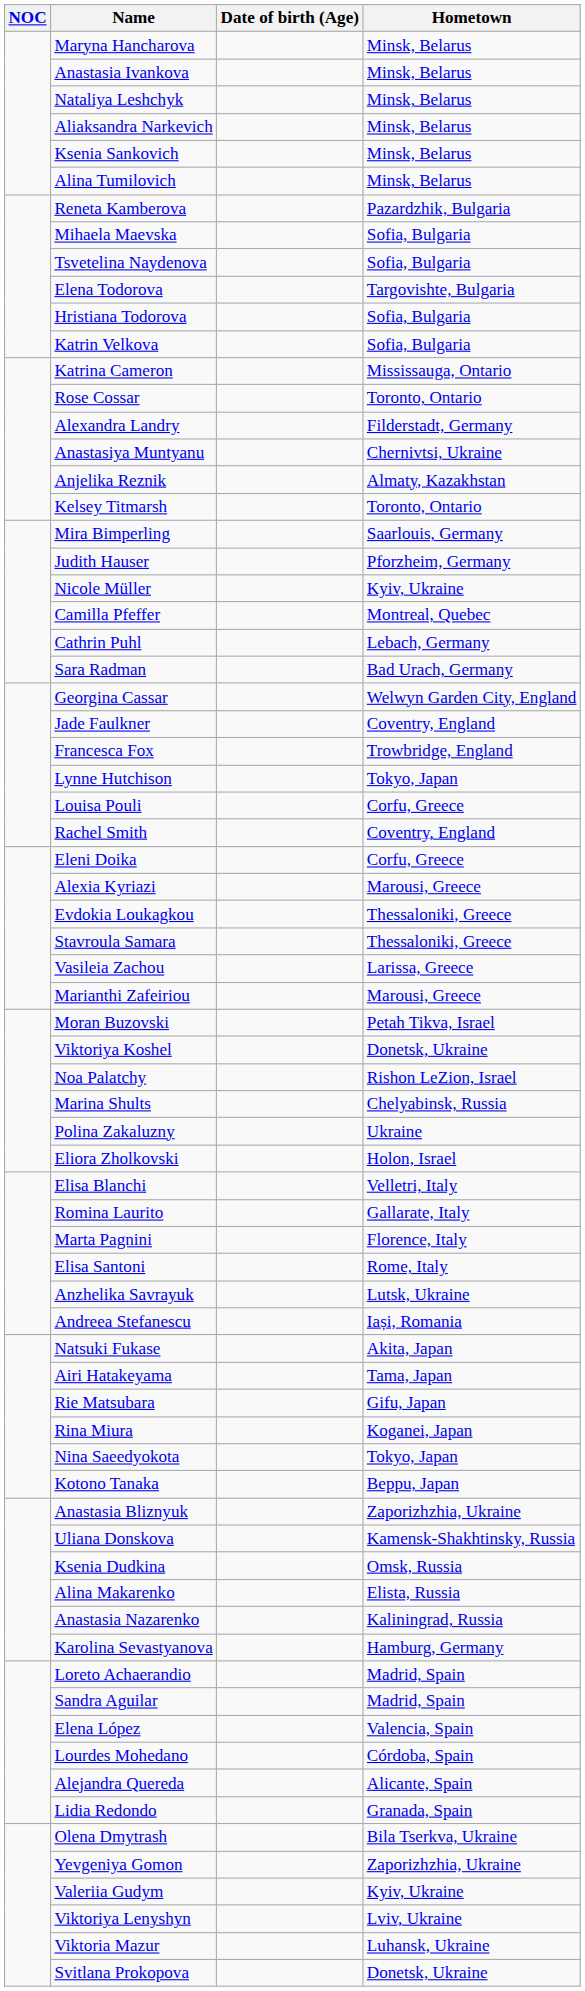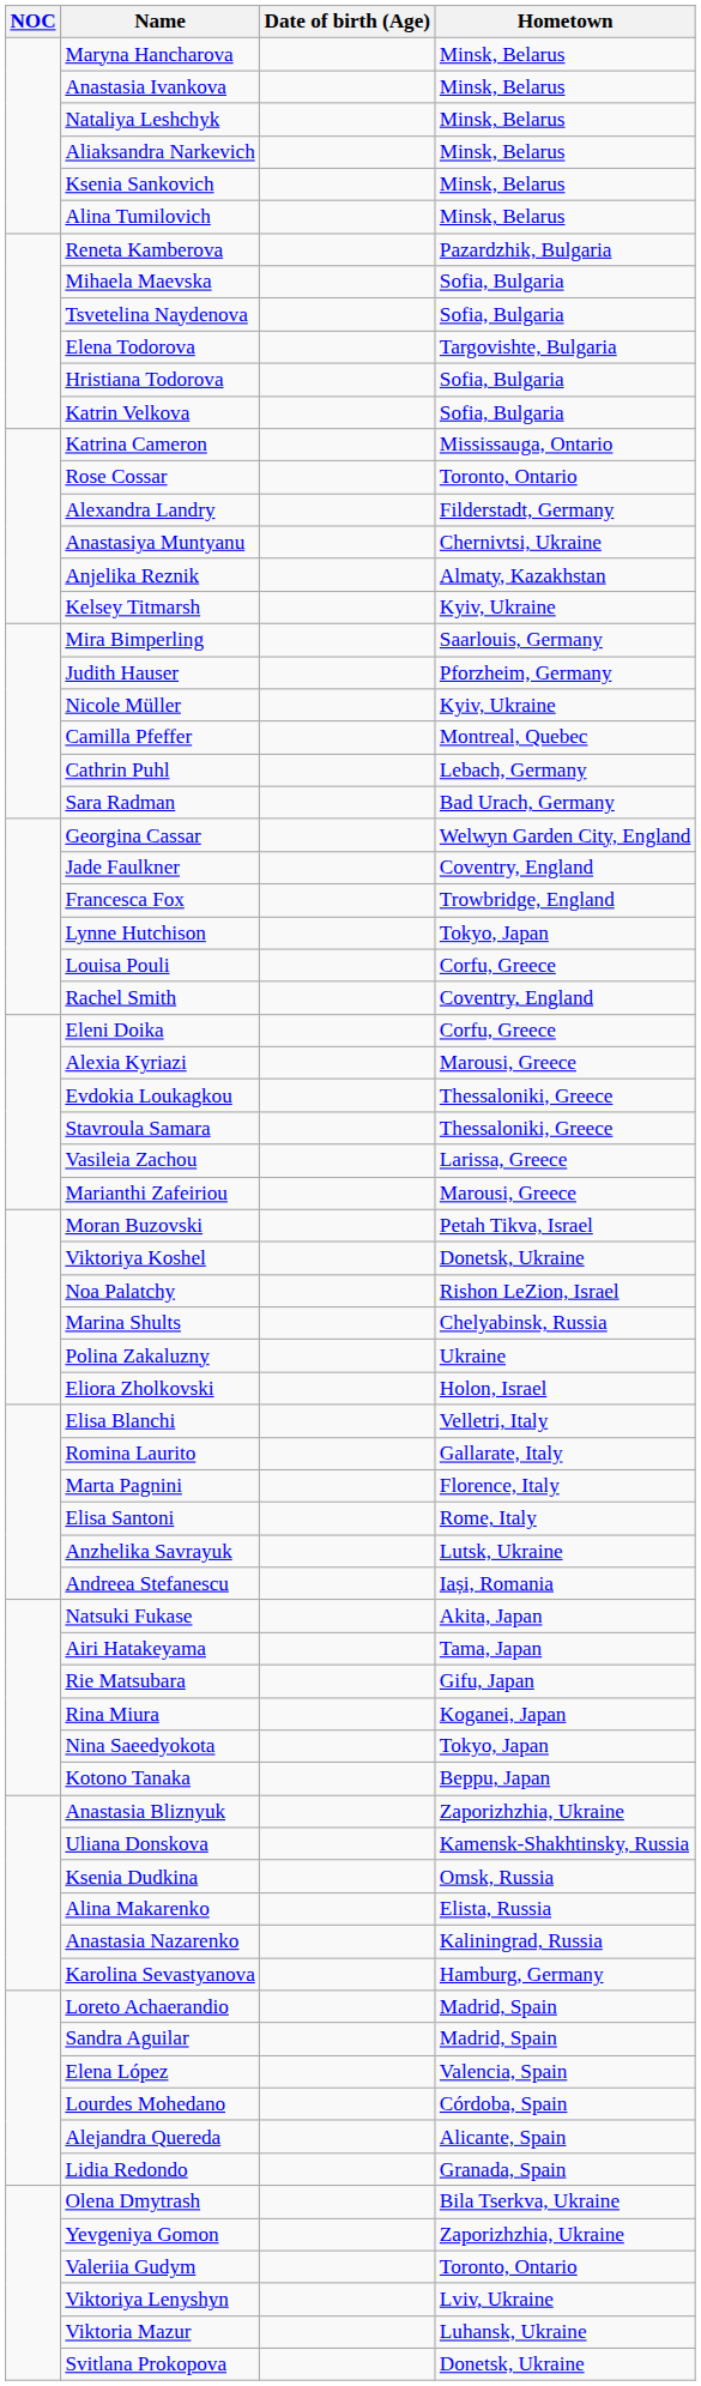 <table class="wikitable sortable">
 <tr>
 <th><a href='#'>NOC</a></th>
 <th>Name</th>
 <th>Date of birth (Age)</th>
 <th>Hometown</th>
 </tr>
 <tr>
 <td rowspan="6"></td>
 <td><a href='#'>Maryna Hancharova</a></td>
 <td></td>
 <td><a href='#'>Minsk, Belarus</a></td>
 </tr>
 <tr>
 <td><a href='#'>Anastasia Ivankova</a></td>
 <td></td>
 <td><a href='#'>Minsk, Belarus</a></td>
 </tr>
 <tr>
 <td><a href='#'>Nataliya Leshchyk</a></td>
 <td></td>
 <td><a href='#'>Minsk, Belarus</a></td>
 </tr>
 <tr>
 <td><a href='#'>Aliaksandra Narkevich</a></td>
 <td></td>
 <td><a href='#'>Minsk, Belarus</a></td>
 </tr>
 <tr>
 <td><a href='#'>Ksenia Sankovich</a></td>
 <td></td>
 <td><a href='#'>Minsk, Belarus</a></td>
 </tr>
 <tr>
 <td><a href='#'>Alina Tumilovich</a></td>
 <td></td>
 <td><a href='#'>Minsk, Belarus</a></td>
 </tr>
 <tr>
 <td rowspan="6"></td>
 <td><a href='#'>Reneta Kamberova</a></td>
 <td></td>
 <td><a href='#'>Pazardzhik, Bulgaria</a></td>
 </tr>
 <tr>
 <td><a href='#'>Mihaela Maevska</a></td>
 <td></td>
 <td><a href='#'>Sofia, Bulgaria</a></td>
 </tr>
 <tr>
 <td><a href='#'>Tsvetelina Naydenova</a></td>
 <td></td>
 <td><a href='#'>Sofia, Bulgaria</a></td>
 </tr>
 <tr>
 <td><a href='#'>Elena Todorova</a></td>
 <td></td>
 <td><a href='#'>Targovishte, Bulgaria</a></td>
 </tr>
 <tr>
 <td><a href='#'>Hristiana Todorova</a></td>
 <td></td>
 <td><a href='#'>Sofia, Bulgaria</a></td>
 </tr>
 <tr>
 <td><a href='#'>Katrin Velkova</a></td>
 <td></td>
 <td><a href='#'>Sofia, Bulgaria</a></td>
 </tr>
 <tr>
 <td rowspan="6"></td>
 <td><a href='#'>Katrina Cameron</a></td>
 <td></td>
 <td><a href='#'>Mississauga, Ontario</a></td>
 </tr>
 <tr>
 <td><a href='#'>Rose Cossar</a></td>
 <td></td>
 <td><a href='#'>Toronto, Ontario</a></td>
 </tr>
 <tr>
 <td><a href='#'>Alexandra Landry</a></td>
 <td></td>
 <td><a href='#'>Filderstadt, Germany</a></td>
 </tr>
 <tr>
 <td><a href='#'>Anastasiya Muntyanu</a></td>
 <td></td>
 <td><a href='#'>Chernivtsi, Ukraine</a></td>
 </tr>
 <tr>
 <td><a href='#'>Anjelika Reznik</a></td>
 <td></td>
 <td><a href='#'>Almaty, Kazakhstan</a></td>
 </tr>
 <tr>
 <td><a href='#'>Kelsey Titmarsh</a></td>
 <td></td>
-<td><a href='#'>Toronto, Ontario</a></td>
+<td><a href='#'>Kyiv, Ukraine</a></td>
 </tr>
 <tr>
 <td rowspan="6"></td>
 <td><a href='#'>Mira Bimperling</a></td>
 <td></td>
 <td><a href='#'>Saarlouis, Germany</a></td>
 </tr>
 <tr>
 <td><a href='#'>Judith Hauser</a></td>
 <td></td>
 <td><a href='#'>Pforzheim, Germany</a></td>
 </tr>
 <tr>
 <td><a href='#'>Nicole Müller</a></td>
 <td></td>
 <td><a href='#'>Kyiv, Ukraine</a></td>
 </tr>
 <tr>
 <td><a href='#'>Camilla Pfeffer</a></td>
 <td></td>
 <td><a href='#'>Montreal, Quebec</a></td>
 </tr>
 <tr>
 <td><a href='#'>Cathrin Puhl</a></td>
 <td></td>
 <td><a href='#'>Lebach, Germany</a></td>
 </tr>
 <tr>
 <td><a href='#'>Sara Radman</a></td>
 <td></td>
 <td><a href='#'>Bad Urach, Germany</a></td>
 </tr>
 <tr>
 <td rowspan="6"></td>
 <td><a href='#'>Georgina Cassar</a></td>
 <td></td>
 <td><a href='#'>Welwyn Garden City, England</a></td>
 </tr>
 <tr>
 <td><a href='#'>Jade Faulkner</a></td>
 <td></td>
 <td><a href='#'>Coventry, England</a></td>
 </tr>
 <tr>
 <td><a href='#'>Francesca Fox</a></td>
 <td></td>
 <td><a href='#'>Trowbridge, England</a></td>
 </tr>
 <tr>
 <td><a href='#'>Lynne Hutchison</a></td>
 <td></td>
 <td><a href='#'>Tokyo, Japan</a></td>
 </tr>
 <tr>
 <td><a href='#'>Louisa Pouli</a></td>
 <td></td>
 <td><a href='#'>Corfu, Greece</a></td>
 </tr>
 <tr>
 <td><a href='#'>Rachel Smith</a></td>
 <td></td>
 <td><a href='#'>Coventry, England</a></td>
 </tr>
 <tr>
 <td rowspan="6"></td>
 <td><a href='#'>Eleni Doika</a></td>
 <td></td>
 <td><a href='#'>Corfu, Greece</a></td>
 </tr>
 <tr>
 <td><a href='#'>Alexia Kyriazi</a></td>
 <td></td>
 <td><a href='#'>Marousi, Greece</a></td>
 </tr>
 <tr>
 <td><a href='#'>Evdokia Loukagkou</a></td>
 <td></td>
 <td><a href='#'>Thessaloniki, Greece</a></td>
 </tr>
 <tr>
 <td><a href='#'>Stavroula Samara</a></td>
 <td></td>
 <td><a href='#'>Thessaloniki, Greece</a></td>
 </tr>
 <tr>
 <td><a href='#'>Vasileia Zachou</a></td>
 <td></td>
 <td><a href='#'>Larissa, Greece</a></td>
 </tr>
 <tr>
 <td><a href='#'>Marianthi Zafeiriou</a></td>
 <td></td>
 <td><a href='#'>Marousi, Greece</a></td>
 </tr>
 <tr>
 <td rowspan="6"></td>
 <td><a href='#'>Moran Buzovski</a></td>
 <td></td>
 <td><a href='#'>Petah Tikva, Israel</a></td>
 </tr>
 <tr>
 <td><a href='#'>Viktoriya Koshel</a></td>
 <td></td>
 <td><a href='#'>Donetsk, Ukraine</a></td>
 </tr>
 <tr>
 <td><a href='#'>Noa Palatchy</a></td>
 <td></td>
 <td><a href='#'>Rishon LeZion, Israel</a></td>
 </tr>
 <tr>
 <td><a href='#'>Marina Shults</a></td>
 <td></td>
 <td><a href='#'>Chelyabinsk, Russia</a></td>
 </tr>
 <tr>
 <td><a href='#'>Polina Zakaluzny</a></td>
 <td></td>
 <td><a href='#'>Ukraine</a></td>
 </tr>
 <tr>
 <td><a href='#'>Eliora Zholkovski</a></td>
 <td></td>
 <td><a href='#'>Holon, Israel</a></td>
 </tr>
 <tr>
 <td rowspan="6"></td>
 <td><a href='#'>Elisa Blanchi</a></td>
 <td></td>
 <td><a href='#'>Velletri, Italy</a></td>
 </tr>
 <tr>
 <td><a href='#'>Romina Laurito</a></td>
 <td></td>
 <td><a href='#'>Gallarate, Italy</a></td>
 </tr>
 <tr>
 <td><a href='#'>Marta Pagnini</a></td>
 <td></td>
 <td><a href='#'>Florence, Italy</a></td>
 </tr>
 <tr>
 <td><a href='#'>Elisa Santoni</a></td>
 <td></td>
 <td><a href='#'>Rome, Italy</a></td>
 </tr>
 <tr>
 <td><a href='#'>Anzhelika Savrayuk</a></td>
 <td></td>
 <td><a href='#'>Lutsk, Ukraine</a></td>
 </tr>
 <tr>
 <td><a href='#'>Andreea Stefanescu</a></td>
 <td></td>
 <td><a href='#'>Iași, Romania</a></td>
 </tr>
 <tr>
 <td rowspan="6"></td>
 <td><a href='#'>Natsuki Fukase</a></td>
 <td></td>
 <td><a href='#'>Akita, Japan</a></td>
 </tr>
 <tr>
 <td><a href='#'>Airi Hatakeyama</a></td>
 <td></td>
 <td><a href='#'>Tama, Japan</a></td>
 </tr>
 <tr>
 <td><a href='#'>Rie Matsubara</a></td>
 <td></td>
 <td><a href='#'>Gifu, Japan</a></td>
 </tr>
 <tr>
 <td><a href='#'>Rina Miura</a></td>
 <td></td>
 <td><a href='#'>Koganei, Japan</a></td>
 </tr>
 <tr>
 <td><a href='#'>Nina Saeedyokota</a></td>
 <td></td>
 <td><a href='#'>Tokyo, Japan</a></td>
 </tr>
 <tr>
 <td><a href='#'>Kotono Tanaka</a></td>
 <td></td>
 <td><a href='#'>Beppu, Japan</a></td>
 </tr>
 <tr>
 <td rowspan="6"></td>
 <td><a href='#'>Anastasia Bliznyuk</a></td>
 <td></td>
 <td><a href='#'>Zaporizhzhia, Ukraine</a></td>
 </tr>
 <tr>
 <td><a href='#'>Uliana Donskova</a></td>
 <td></td>
 <td><a href='#'>Kamensk-Shakhtinsky, Russia</a></td>
 </tr>
 <tr>
 <td><a href='#'>Ksenia Dudkina</a></td>
 <td></td>
 <td><a href='#'>Omsk, Russia</a></td>
 </tr>
 <tr>
 <td><a href='#'>Alina Makarenko</a></td>
 <td></td>
 <td><a href='#'>Elista, Russia</a></td>
 </tr>
 <tr>
 <td><a href='#'>Anastasia Nazarenko</a></td>
 <td></td>
 <td><a href='#'>Kaliningrad, Russia</a></td>
 </tr>
 <tr>
 <td><a href='#'>Karolina Sevastyanova</a></td>
 <td></td>
 <td><a href='#'>Hamburg, Germany</a></td>
 </tr>
 <tr>
 <td rowspan="6"></td>
 <td><a href='#'>Loreto Achaerandio</a></td>
 <td></td>
 <td><a href='#'>Madrid, Spain</a></td>
 </tr>
 <tr>
 <td><a href='#'>Sandra Aguilar</a></td>
 <td></td>
 <td><a href='#'>Madrid, Spain</a></td>
 </tr>
 <tr>
 <td><a href='#'>Elena López</a></td>
 <td></td>
 <td><a href='#'>Valencia, Spain</a></td>
 </tr>
 <tr>
 <td><a href='#'>Lourdes Mohedano</a></td>
 <td></td>
 <td><a href='#'>Córdoba, Spain</a></td>
 </tr>
 <tr>
 <td><a href='#'>Alejandra Quereda</a></td>
 <td></td>
 <td><a href='#'>Alicante, Spain</a></td>
 </tr>
 <tr>
 <td><a href='#'>Lidia Redondo</a></td>
 <td></td>
 <td><a href='#'>Granada, Spain</a></td>
 </tr>
 <tr>
 <td rowspan="6"></td>
 <td><a href='#'>Olena Dmytrash</a></td>
 <td></td>
 <td><a href='#'>Bila Tserkva, Ukraine</a></td>
 </tr>
 <tr>
 <td><a href='#'>Yevgeniya Gomon</a></td>
 <td></td>
 <td><a href='#'>Zaporizhzhia, Ukraine</a></td>
 </tr>
 <tr>
 <td><a href='#'>Valeriia Gudym</a></td>
 <td></td>
-<td><a href='#'>Kyiv, Ukraine</a></td>
+<td><a href='#'>Toronto, Ontario</a></td>
 </tr>
 <tr>
 <td><a href='#'>Viktoriya Lenyshyn</a></td>
 <td></td>
 <td><a href='#'>Lviv, Ukraine</a></td>
 </tr>
 <tr>
 <td><a href='#'>Viktoria Mazur</a></td>
 <td></td>
 <td><a href='#'>Luhansk, Ukraine</a></td>
 </tr>
 <tr>
 <td><a href='#'>Svitlana Prokopova</a></td>
 <td></td>
 <td><a href='#'>Donetsk, Ukraine</a></td>
 </tr>
 </table>
